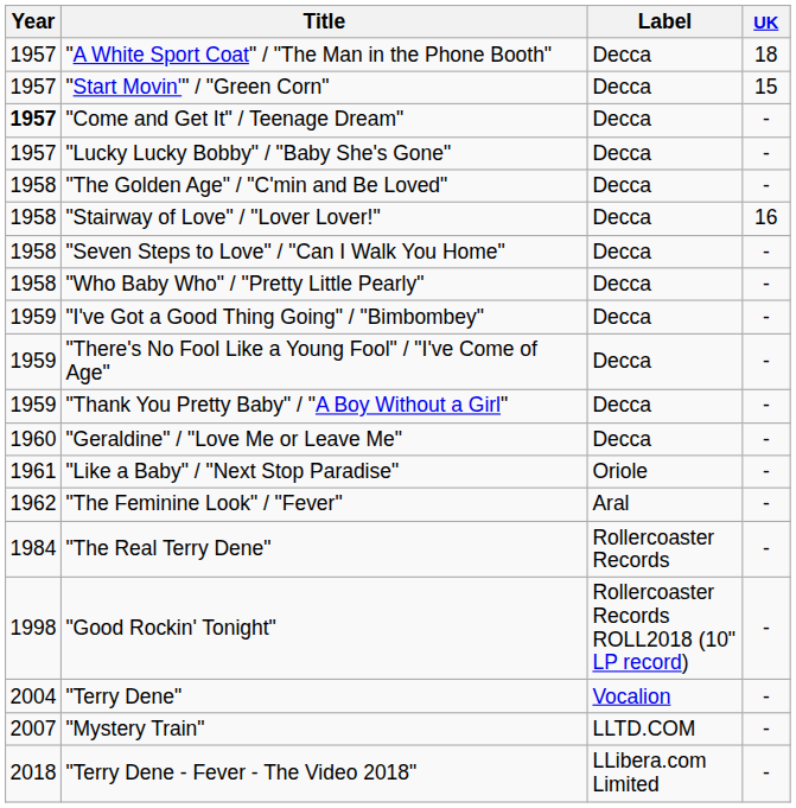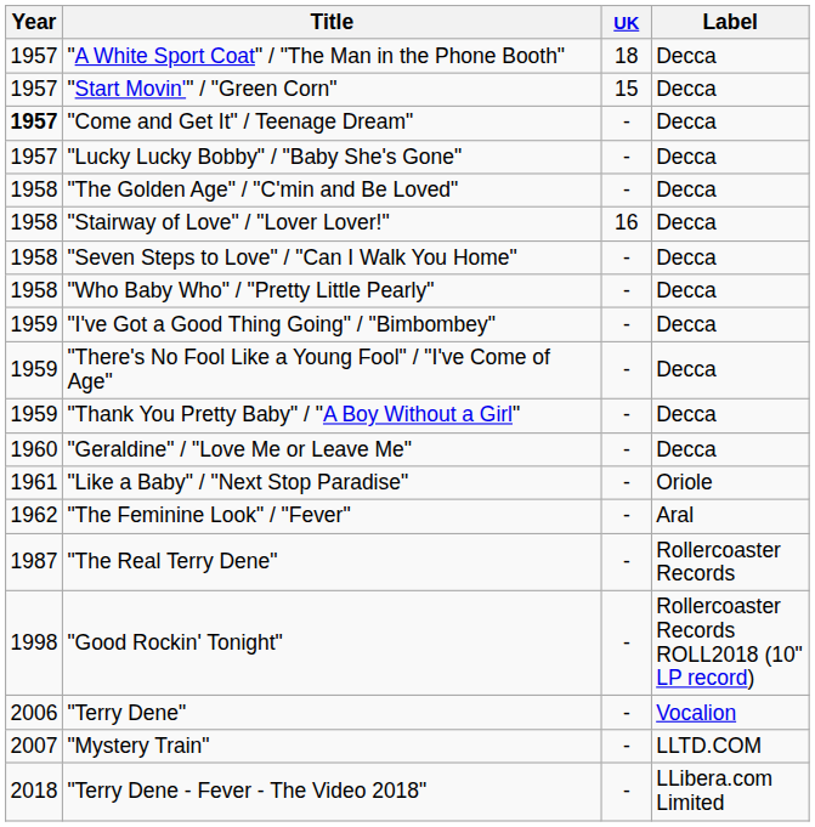 <table class="wikitable">
 <tr>
 <th>Year</th>
 <th width="400">Title</th>
+<th width="30"><small><a href='#'>UK</a></small></th>
 <th>Label</th>
-<th width="30"><small><a href='#'>UK</a></small></th>
 </tr>
 <tr>
 <td align="center">1957</td>
 <td>"<a href='#'>A White Sport Coat</a>" / "The Man in the Phone Booth"</td>
+<td align="center">18</td>
 <td>Decca</td>
-<td align="center">18</td>
 </tr>
 <tr>
 <td align="center">1957</td>
 <td>"<a href='#'>Start Movin'</a>" / "Green Corn"</td>
+<td align="center">15</td>
 <td>Decca</td>
-<td align="center">15</td>
 </tr>
 <tr>
 <td align="center"><strong>1957</strong></td>
 <td>"Come and Get It" / Teenage Dream"</td>
+<td align="center">-</td>
 <td>Decca</td>
-<td align="center">-</td>
 </tr>
 <tr>
 <td align="center">1957</td>
 <td>"Lucky Lucky Bobby" / "Baby She's Gone"</td>
+<td align="center">-</td>
 <td>Decca</td>
-<td align="center">-</td>
 </tr>
 <tr>
 <td align="center">1958</td>
 <td>"The Golden Age" / "C'min and Be Loved"</td>
+<td align="center">-</td>
 <td>Decca</td>
-<td align="center">-</td>
 </tr>
 <tr>
 <td align="center">1958</td>
 <td>"Stairway of Love" / "Lover Lover!"</td>
+<td align="center">16</td>
 <td>Decca</td>
-<td align="center">16</td>
 </tr>
 <tr>
 <td align="center">1958</td>
 <td>"Seven Steps to Love" / "Can I Walk You Home"</td>
+<td align="center">-</td>
 <td>Decca</td>
-<td align="center">-</td>
 </tr>
 <tr>
 <td align="center">1958</td>
 <td>"Who Baby Who" / "Pretty Little Pearly"</td>
+<td align="center">-</td>
 <td>Decca</td>
-<td align="center">-</td>
 </tr>
 <tr>
 <td align="center">1959</td>
 <td>"I've Got a Good Thing Going" / "Bimbombey"</td>
+<td align="center">-</td>
 <td>Decca</td>
-<td align="center">-</td>
 </tr>
 <tr>
 <td align="center">1959</td>
 <td>"There's No Fool Like a Young Fool" / "I've Come of Age"</td>
+<td align="center">-</td>
 <td>Decca</td>
-<td align="center">-</td>
 </tr>
 <tr>
 <td align="center">1959</td>
 <td>"Thank You Pretty Baby" / "<a href='#'>A Boy Without a Girl</a>"</td>
+<td align="center">-</td>
 <td>Decca</td>
-<td align="center">-</td>
 </tr>
 <tr>
 <td align="center">1960</td>
 <td>"Geraldine" / "Love Me or Leave Me"</td>
+<td align="center">-</td>
 <td>Decca</td>
-<td align="center">-</td>
 </tr>
 <tr>
 <td align="center">1961</td>
 <td>"Like a Baby" / "Next Stop Paradise"</td>
+<td align="center">-</td>
 <td>Oriole</td>
-<td align="center">-</td>
 </tr>
 <tr>
 <td align="center">1962</td>
 <td>"The Feminine Look" / "Fever"</td>
+<td align="center">-</td>
 <td>Aral</td>
-<td align="center">-</td>
 </tr>
 <tr>
-<td align="center">1984</td>
+<td align="center">1987</td>
 <td>"The Real Terry Dene"</td>
+<td align="center">-</td>
 <td>Rollercoaster Records</td>
-<td align="center">-</td>
 </tr>
 <tr>
 <td align="center">1998</td>
 <td>"Good Rockin' Tonight"</td>
+<td align="center">-</td>
 <td>Rollercoaster Records ROLL2018 (10" <a href='#'>LP record</a>)</td>
-<td align="center">-</td>
 </tr>
 <tr>
-<td align="center">2004</td>
+<td align="center">2006</td>
 <td>"Terry Dene"</td>
+<td align="center">-</td>
 <td><a href='#'>Vocalion</a></td>
-<td align="center">-</td>
 </tr>
 <tr>
 <td align="center">2007</td>
 <td>"Mystery Train"</td>
+<td align="center">-</td>
 <td>LLTD.COM</td>
-<td align="center">-</td>
 </tr>
 <tr>
 <td>2018</td>
 <td>"Terry Dene - Fever - The Video 2018"</td>
+<td align="center">-</td>
 <td>LLibera.com Limited</td>
-<td align="center">-</td>
 </tr>
 </table>
